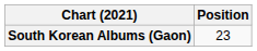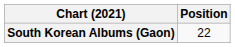 <table class="wikitable plainrowheaders" style="text-align:center">
 <tr>
 <th scope="col">Chart (2021)</th>
 <th scope="col">Position</th>
 </tr>
 <tr>
 <th scope="row">South Korean Albums (Gaon)</th>
-<td>23</td>
+<td>22</td>
 </tr>
 </table>
